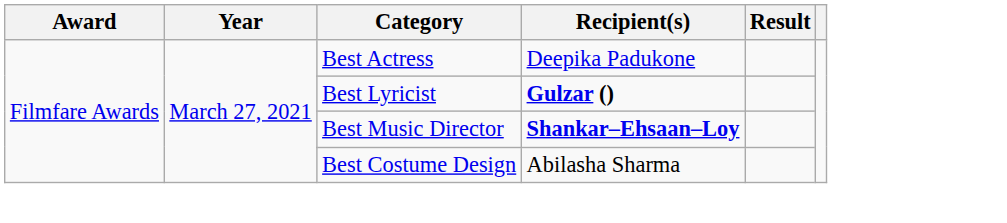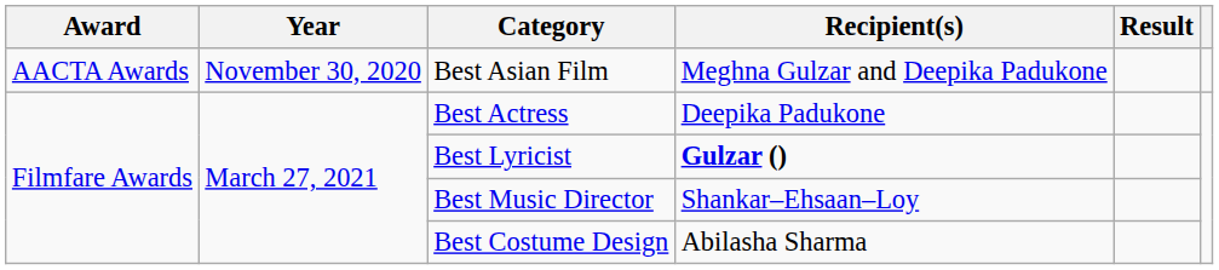 <table class="wikitable plainrowheaders sortable">
 <tr>
 <th>Award</th>
 <th>Year</th>
 <th>Category</th>
 <th>Recipient(s)</th>
 <th>Result</th>
 <th></th>
+</tr>
+<tr>
+<td><a href='#'>AACTA Awards</a></td>
+<td><a href='#'>November 30, 2020</a></td>
+<td>Best Asian Film</td>
+<td><a href='#'>Meghna Gulzar</a> and <a href='#'>Deepika Padukone</a></td>
+<td></td>
+<td></td>
 </tr>
 <tr>
 <td rowspan="4"><a href='#'>Filmfare Awards</a></td>
 <td rowspan="4"><a href='#'>March 27, 2021</a></td>
 <td><a href='#'>Best Actress</a></td>
 <td><a href='#'>Deepika Padukone</a></td>
 <td></td>
 <td rowspan="4"></td>
 </tr>
 <tr>
 <td><a href='#'>Best Lyricist</a></td>
 <td><strong><a href='#'>Gulzar</a> ()</strong></td>
 <td></td>
 </tr>
 <tr>
 <td><a href='#'>Best Music Director</a></td>
-<td><strong><a href='#'>Shankar–Ehsaan–Loy</a></strong></td>
+<td><a href='#'>Shankar–Ehsaan–Loy</a></td>
 <td></td>
 </tr>
 <tr>
 <td><a href='#'>Best Costume Design</a></td>
 <td>Abilasha Sharma</td>
 <td></td>
 </tr>
 </table>
